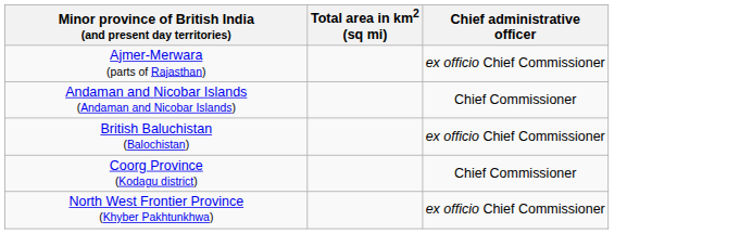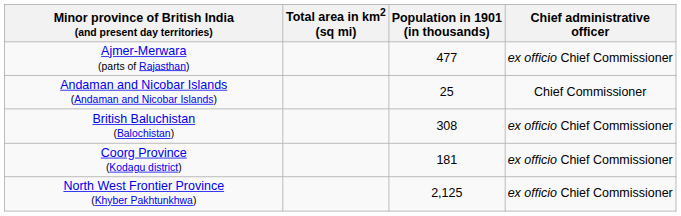 <table class="wikitable sortable">
 <tr style="vertical-align:bottom;">
 <th width=350pt>Minor province of British India<br><small>(and present day territories)</small></th>
 <th>Total area in km<sup>2</sup><br>(sq mi)</th>
+<th>Population in 1901<br>(in thousands)</th>
 <th>Chief administrative<br>officer</th>
 </tr>
 <tr>
 <td style="text-align:center;"><a href='#'>Ajmer-Merwara</a> <br><small>(parts of <a href='#'>Rajasthan</a>)</small></td>
 <td style="text-align:center;"></td>
+<td style="text-align:center;">477</td>
 <td style="text-align:center;"><em>ex officio</em> Chief Commissioner</td>
 </tr>
 <tr>
 <td style="text-align:center;"><a href='#'>Andaman and Nicobar Islands</a> <br><small>(<a href='#'>Andaman and Nicobar Islands</a>)</small></td>
 <td style="text-align:center;"></td>
+<td style="text-align:center;">25</td>
 <td style="text-align:center;">Chief Commissioner</td>
 </tr>
 <tr>
 <td style="text-align:center;"><a href='#'>British Baluchistan</a> <br><small>(<a href='#'>Balochistan</a>)</small></td>
 <td style="text-align:center;"></td>
+<td style="text-align:center;">308</td>
 <td style="text-align:center;"><em>ex officio</em> Chief Commissioner</td>
 </tr>
 <tr>
 <td style="text-align:center;"><a href='#'>Coorg Province</a> <br><small>(<a href='#'>Kodagu district</a>)</small></td>
 <td style="text-align:center;"></td>
-<td style="text-align:center;">Chief Commissioner</td>
+<td style="text-align:center;">181</td>
+<td style="text-align:center;"><em>ex officio</em> Chief Commissioner</td>
 </tr>
 <tr>
 <td style="text-align:center;"><a href='#'>North West Frontier Province</a> <br><small>(<a href='#'>Khyber Pakhtunkhwa</a>)</small></td>
 <td style="text-align:center;"></td>
+<td style="text-align:center;">2,125</td>
 <td style="text-align:center;"><em>ex officio</em> Chief Commissioner</td>
 </tr>
 </table>
